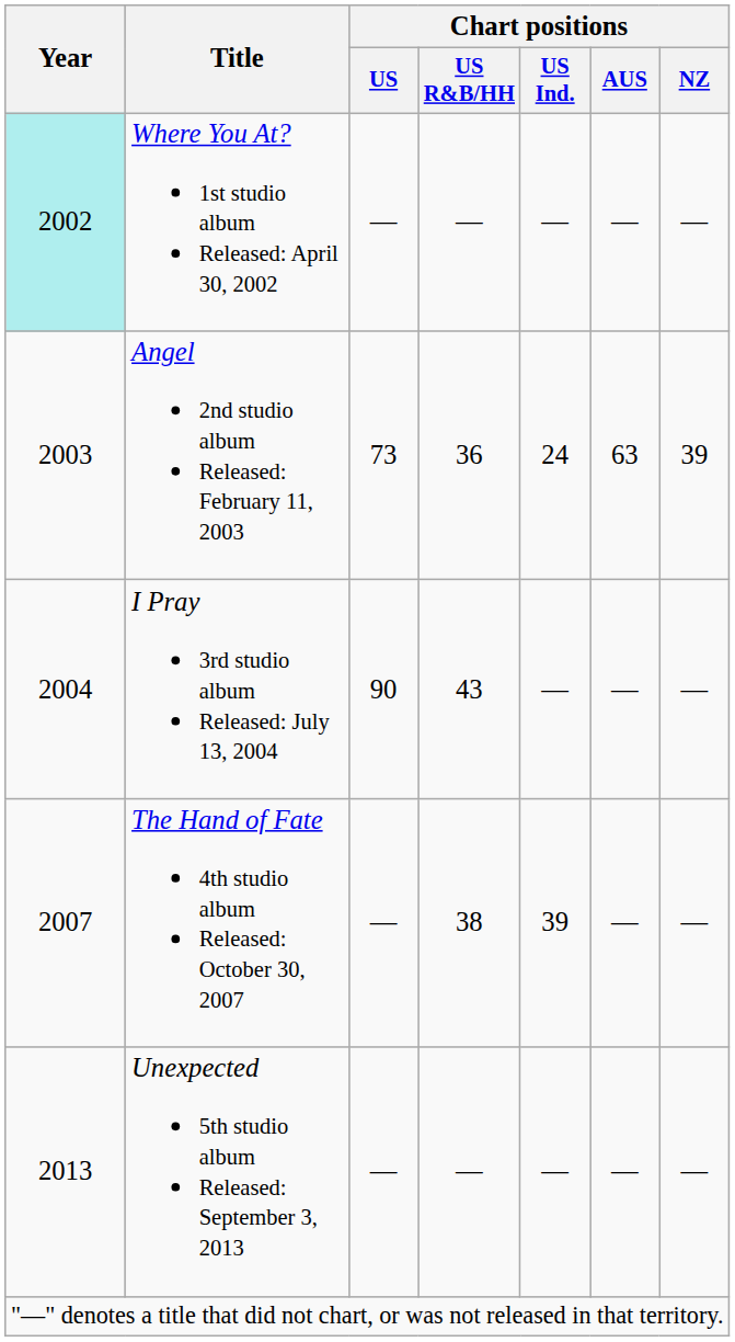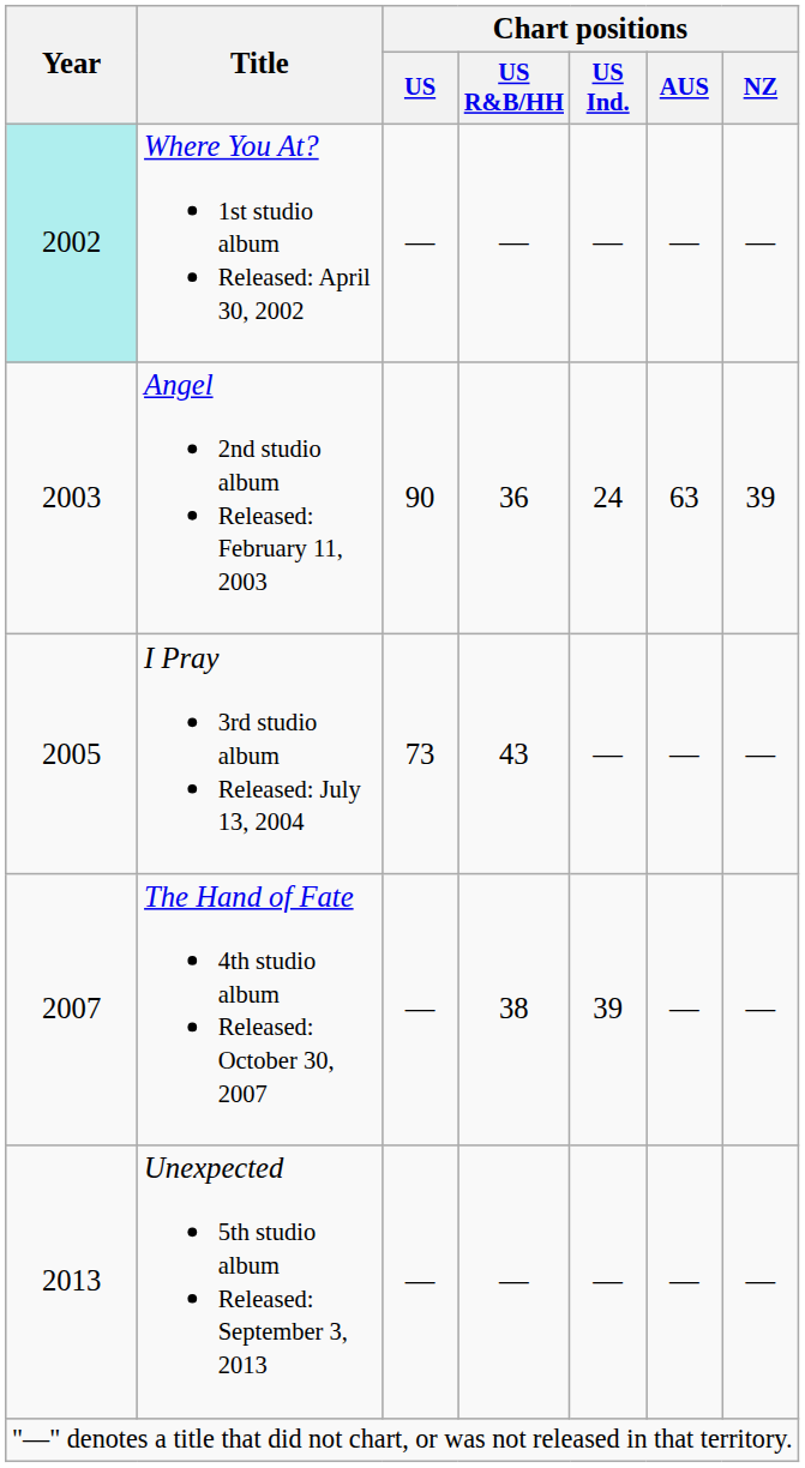 <table class="wikitable">
 <tr>
 <th rowspan="2">Year</th>
 <th rowspan="2" width="125">Title</th>
 <th colspan="5">Chart positions</th>
 </tr>
 <tr style="font-size:smaller;">
 <th width="35"><a href='#'>US</a><br></th>
 <th width="35"><a href='#'>US<br>R&B/HH</a><br></th>
 <th width="35"><a href='#'>US<br>Ind.</a></th>
 <th width="35"><a href='#'>AUS</a><br></th>
 <th width="35"><a href='#'>NZ</a><br></th>
 </tr>
 <tr>
 <td align="center" style="background: paleturquoise;">2002</td>
 <td><em><a href='#'>Where You At?</a></em><br><ul><li><small>1st studio album</small></li><li><small>Released: April 30, 2002</small></li></ul></td>
 <td align="center">—</td>
 <td align="center">—</td>
 <td align="center">—</td>
 <td align="center">—</td>
 <td align="center">—</td>
 </tr>
 <tr>
 <td align="center">2003</td>
 <td><em><a href='#'>Angel</a></em><br><ul><li><small>2nd studio album</small></li><li><small>Released: February 11, 2003</small></li></ul></td>
-<td align="center">73</td>
+<td align="center">90</td>
 <td align="center">36</td>
 <td align="center">24</td>
 <td align="center">63</td>
 <td align="center">39</td>
 </tr>
 <tr>
-<td align="center">2004</td>
+<td align="center">2005</td>
 <td><em>I Pray</em><br><ul><li><small>3rd studio album</small></li><li><small>Released: July 13, 2004</small></li></ul></td>
-<td align="center">90</td>
+<td align="center">73</td>
 <td align="center">43</td>
 <td align="center">—</td>
 <td align="center">—</td>
 <td align="center">—</td>
 </tr>
 <tr>
 <td align="center">2007</td>
 <td><em><a href='#'>The Hand of Fate</a></em><br><ul><li><small>4th studio album</small></li><li><small>Released: October 30, 2007</small></li></ul></td>
 <td align="center">—</td>
 <td align="center">38</td>
 <td align="center">39</td>
 <td align="center">—</td>
 <td align="center">—</td>
 </tr>
 <tr>
 <td align="center">2013</td>
 <td><em>Unexpected</em><br><ul><li><small>5th studio album</small></li><li><small>Released: September 3, 2013</small></li></ul></td>
 <td align="center">—</td>
 <td align="center">—</td>
 <td align="center">—</td>
 <td align="center">—</td>
 <td align="center">—</td>
 </tr>
 <tr>
 <td colspan="14" style="font-size:90%" align="center">"—" denotes a title that did not chart, or was not released in that territory.</td>
 </tr>
 </table>
